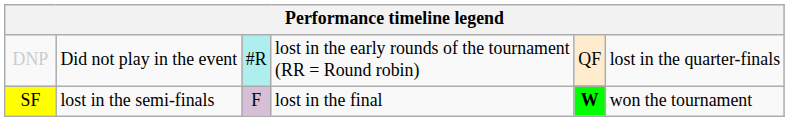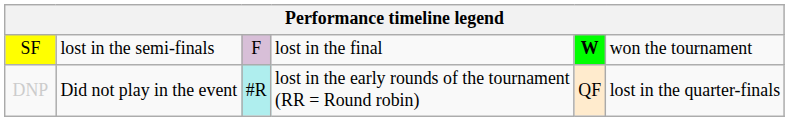 <table class="wikitable" style="font-size:78%;">
 <tr bgcolor="#efefef">
 <th colspan="6">Performance timeline legend</th>
+</tr>
+<tr>
+<td align="center" style="background:yellow;">SF</td>
+<td>lost in the semi-finals</td>
+<td align="center" style="background:#D8BFD8;">F</td>
+<td>lost in the final</td>
+<td align="center" style="background:#00ff00;"><strong>W</strong></td>
+<td>won the tournament</td>
 </tr>
 <tr>
 <td align="center" style="color:#cccccc;" width="30">DNP</td>
 <td>Did not play in the event</td>
 <td align="center" style="background:#afeeee;">#R</td>
 <td>lost in the early rounds of the tournament<br>(RR = Round robin)</td>
 <td align="center" style="background:#ffebcd;">QF</td>
 <td>lost in the quarter-finals</td>
 </tr>
-<tr>
-<td align="center" style="background:yellow;">SF</td>
-<td>lost in the semi-finals</td>
-<td align="center" style="background:#D8BFD8;">F</td>
-<td>lost in the final</td>
-<td align="center" style="background:#00ff00;"><strong>W</strong></td>
-<td>won the tournament</td>
-</tr>
 </table>
